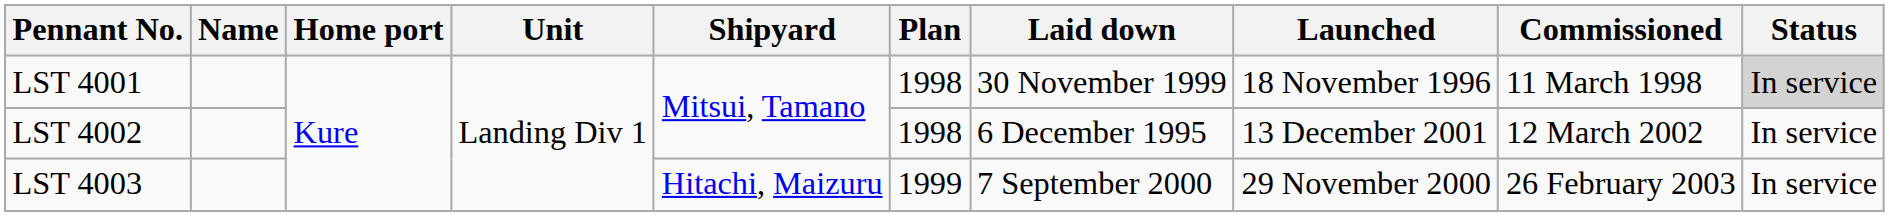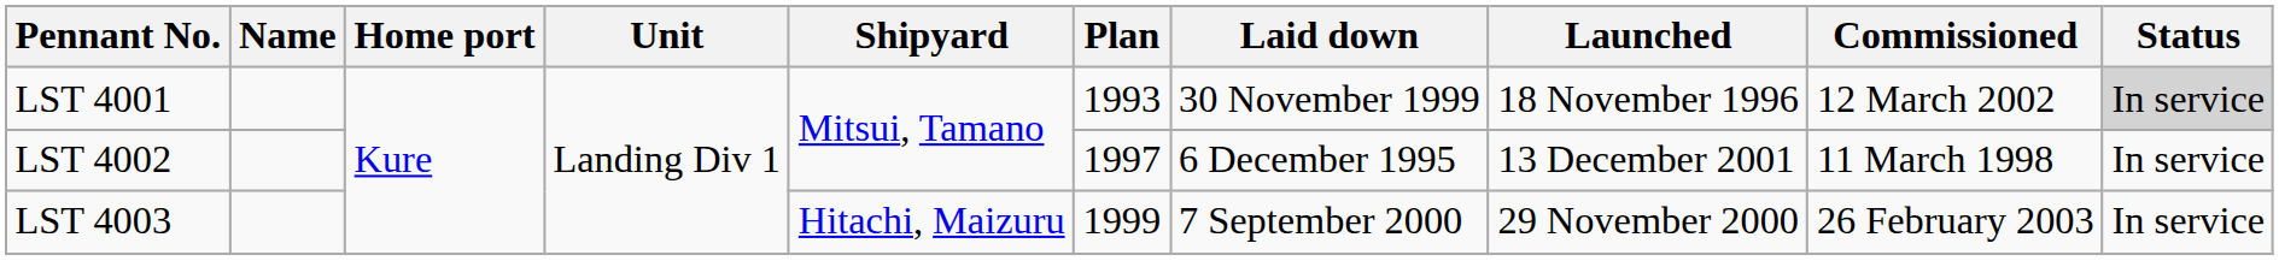 <table class=wikitable>
 <tr>
 <th>Pennant No.</th>
 <th>Name</th>
 <th>Home port</th>
 <th>Unit</th>
 <th>Shipyard</th>
 <th>Plan</th>
 <th>Laid down</th>
 <th>Launched</th>
 <th>Commissioned</th>
 <th>Status</th>
 </tr>
 <tr>
 <td>LST 4001</td>
 <td></td>
 <td rowspan="3"><a href='#'>Kure</a></td>
 <td rowspan="3">Landing Div 1</td>
 <td rowspan="2"><a href='#'>Mitsui</a>, <a href='#'>Tamano</a></td>
-<td>1998</td>
+<td>1993</td>
 <td>30 November 1999</td>
 <td>18 November 1996</td>
-<td>11 March 1998</td>
+<td>12 March 2002</td>
 <td style="background: lightgrey;">In service</td>
 </tr>
 <tr>
 <td>LST 4002</td>
 <td></td>
-<td>1998</td>
+<td>1997</td>
 <td>6 December 1995</td>
 <td>13 December 2001</td>
-<td>12 March 2002</td>
+<td>11 March 1998</td>
 <td>In service</td>
 </tr>
 <tr>
 <td>LST 4003</td>
 <td></td>
 <td><a href='#'>Hitachi</a>, <a href='#'>Maizuru</a></td>
 <td>1999</td>
 <td>7 September 2000</td>
 <td>29 November 2000</td>
 <td>26 February 2003</td>
 <td>In service</td>
 </tr>
 </table>
